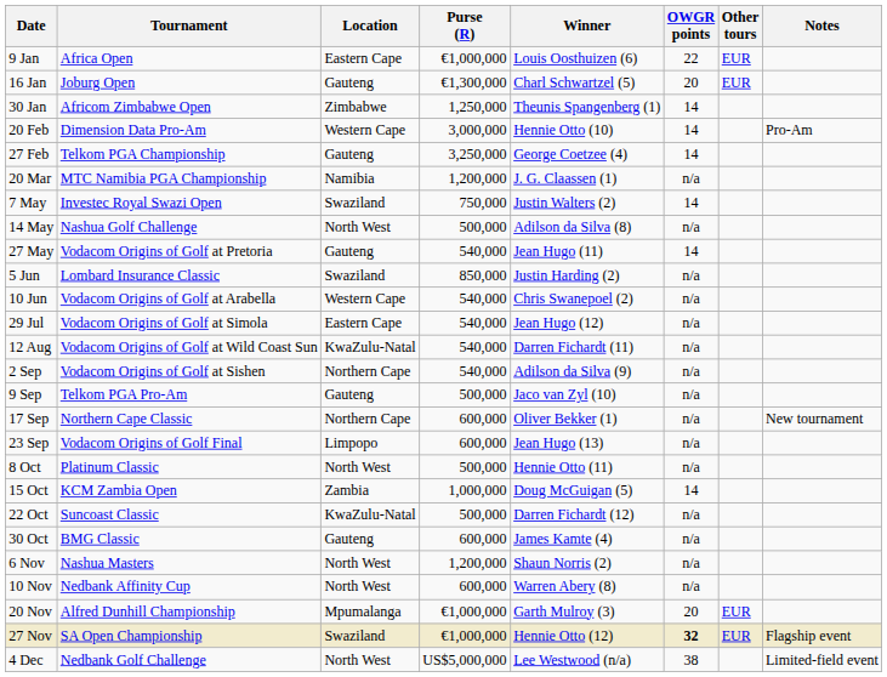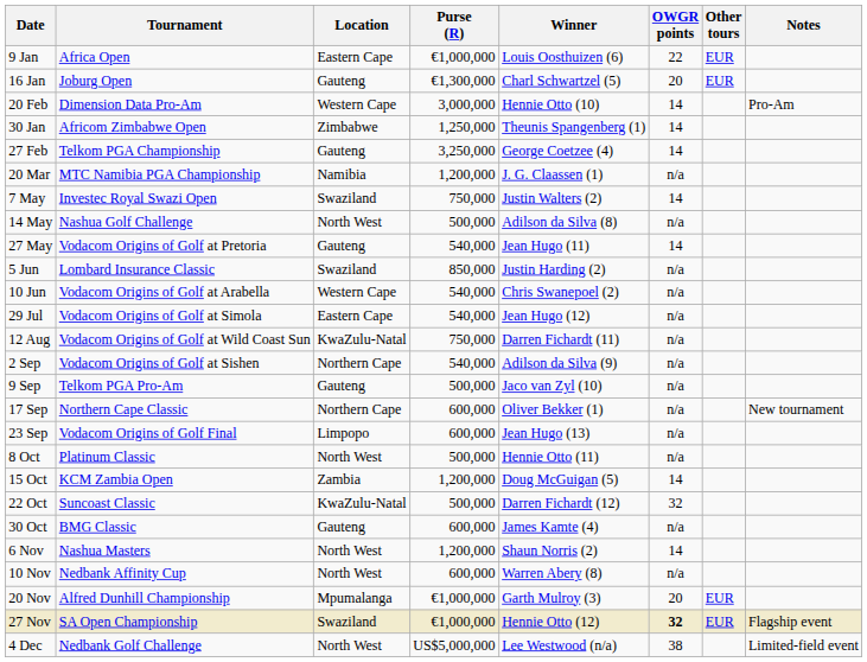 <table class="wikitable" style="font-size:95%">
 <tr>
 <th>Date</th>
 <th>Tournament</th>
 <th>Location</th>
 <th>Purse<br>(<a href='#'>R</a>)</th>
 <th>Winner</th>
 <th><a href='#'>OWGR</a><br>points</th>
 <th>Other<br>tours</th>
 <th>Notes</th>
 </tr>
 <tr>
 <td>9 Jan</td>
 <td><a href='#'>Africa Open</a></td>
 <td>Eastern Cape</td>
 <td align=right>€1,000,000</td>
 <td> <a href='#'>Louis Oosthuizen</a> (6)</td>
 <td align=center>22</td>
 <td><a href='#'>EUR</a></td>
 <td></td>
 </tr>
 <tr>
 <td>16 Jan</td>
 <td><a href='#'>Joburg Open</a></td>
 <td>Gauteng</td>
 <td align=right>€1,300,000</td>
 <td> <a href='#'>Charl Schwartzel</a> (5)</td>
 <td align=center>20</td>
 <td><a href='#'>EUR</a></td>
 <td></td>
 </tr>
 <tr>
+<td>20 Feb</td>
+<td><a href='#'>Dimension Data Pro-Am</a></td>
+<td>Western Cape</td>
+<td align=right>3,000,000</td>
+<td> <a href='#'>Hennie Otto</a> (10)</td>
+<td align=center>14</td>
+<td></td>
+<td>Pro-Am</td>
+</tr>
+<tr>
 <td>30 Jan</td>
 <td><a href='#'>Africom Zimbabwe Open</a></td>
 <td>Zimbabwe</td>
 <td align=right>1,250,000</td>
 <td> <a href='#'>Theunis Spangenberg</a> (1)</td>
 <td align=center>14</td>
 <td></td>
 <td></td>
-</tr>
-<tr>
-<td>20 Feb</td>
-<td><a href='#'>Dimension Data Pro-Am</a></td>
-<td>Western Cape</td>
-<td align=right>3,000,000</td>
-<td> <a href='#'>Hennie Otto</a> (10)</td>
-<td align=center>14</td>
-<td></td>
-<td>Pro-Am</td>
 </tr>
 <tr>
 <td>27 Feb</td>
 <td><a href='#'>Telkom PGA Championship</a></td>
 <td>Gauteng</td>
 <td align=right>3,250,000</td>
 <td> <a href='#'>George Coetzee</a> (4)</td>
 <td align=center>14</td>
 <td></td>
 <td></td>
 </tr>
 <tr>
 <td>20 Mar</td>
 <td><a href='#'>MTC Namibia PGA Championship</a></td>
 <td>Namibia</td>
 <td align=right>1,200,000</td>
 <td> <a href='#'>J. G. Claassen</a> (1)</td>
 <td align=center>n/a</td>
 <td></td>
 <td></td>
 </tr>
 <tr>
 <td>7 May</td>
 <td><a href='#'>Investec Royal Swazi Open</a></td>
 <td>Swaziland</td>
 <td align=right>750,000</td>
 <td> <a href='#'>Justin Walters</a> (2)</td>
 <td align=center>14</td>
 <td></td>
 <td></td>
 </tr>
 <tr>
 <td>14 May</td>
 <td><a href='#'>Nashua Golf Challenge</a></td>
 <td>North West</td>
 <td align=right>500,000</td>
 <td> <a href='#'>Adilson da Silva</a> (8)</td>
 <td align=center>n/a</td>
 <td></td>
 <td></td>
 </tr>
 <tr>
 <td>27 May</td>
 <td><a href='#'>Vodacom Origins of Golf</a> at Pretoria</td>
 <td>Gauteng</td>
 <td align=right>540,000</td>
 <td> <a href='#'>Jean Hugo</a> (11)</td>
 <td align=center>14</td>
 <td></td>
 <td></td>
 </tr>
 <tr>
 <td>5 Jun</td>
 <td><a href='#'>Lombard Insurance Classic</a></td>
 <td>Swaziland</td>
 <td align=right>850,000</td>
 <td> <a href='#'>Justin Harding</a> (2)</td>
 <td align=center>n/a</td>
 <td></td>
 <td></td>
 </tr>
 <tr>
 <td>10 Jun</td>
 <td><a href='#'>Vodacom Origins of Golf</a> at Arabella</td>
 <td>Western Cape</td>
 <td align=right>540,000</td>
 <td> <a href='#'>Chris Swanepoel</a> (2)</td>
 <td align=center>n/a</td>
 <td></td>
 <td></td>
 </tr>
 <tr>
 <td>29 Jul</td>
 <td><a href='#'>Vodacom Origins of Golf</a> at Simola</td>
 <td>Eastern Cape</td>
 <td align=right>540,000</td>
 <td> <a href='#'>Jean Hugo</a> (12)</td>
 <td align=center>n/a</td>
 <td></td>
 <td></td>
 </tr>
 <tr>
 <td>12 Aug</td>
 <td><a href='#'>Vodacom Origins of Golf</a> at Wild Coast Sun</td>
 <td>KwaZulu-Natal</td>
-<td align=right>540,000</td>
+<td align=right>750,000</td>
 <td> <a href='#'>Darren Fichardt</a> (11)</td>
 <td align=center>n/a</td>
 <td></td>
 <td></td>
 </tr>
 <tr>
 <td>2 Sep</td>
 <td><a href='#'>Vodacom Origins of Golf</a> at Sishen</td>
 <td>Northern Cape</td>
 <td align=right>540,000</td>
 <td> <a href='#'>Adilson da Silva</a> (9)</td>
 <td align=center>n/a</td>
 <td></td>
 <td></td>
 </tr>
 <tr>
 <td>9 Sep</td>
 <td><a href='#'>Telkom PGA Pro-Am</a></td>
 <td>Gauteng</td>
 <td align=right>500,000</td>
 <td> <a href='#'>Jaco van Zyl</a> (10)</td>
 <td align=center>n/a</td>
 <td></td>
 <td></td>
 </tr>
 <tr>
 <td>17 Sep</td>
 <td><a href='#'>Northern Cape Classic</a></td>
 <td>Northern Cape</td>
 <td align=right>600,000</td>
 <td> <a href='#'>Oliver Bekker</a> (1)</td>
 <td align=center>n/a</td>
 <td></td>
 <td>New tournament</td>
 </tr>
 <tr>
 <td>23 Sep</td>
 <td><a href='#'>Vodacom Origins of Golf Final</a></td>
 <td>Limpopo</td>
 <td align=right>600,000</td>
 <td> <a href='#'>Jean Hugo</a> (13)</td>
 <td align=center>n/a</td>
 <td></td>
 <td></td>
 </tr>
 <tr>
 <td>8 Oct</td>
 <td><a href='#'>Platinum Classic</a></td>
 <td>North West</td>
 <td align=right>500,000</td>
 <td> <a href='#'>Hennie Otto</a> (11)</td>
 <td align=center>n/a</td>
 <td></td>
 <td></td>
 </tr>
 <tr>
 <td>15 Oct</td>
 <td><a href='#'>KCM Zambia Open</a></td>
 <td>Zambia</td>
-<td align=right>1,000,000</td>
+<td align=right>1,200,000</td>
 <td> <a href='#'>Doug McGuigan</a> (5)</td>
 <td align=center>14</td>
 <td></td>
 <td></td>
 </tr>
 <tr>
 <td>22 Oct</td>
 <td><a href='#'>Suncoast Classic</a></td>
 <td>KwaZulu-Natal</td>
 <td align=right>500,000</td>
 <td> <a href='#'>Darren Fichardt</a> (12)</td>
-<td align=center>n/a</td>
+<td align=center>32</td>
 <td></td>
 <td></td>
 </tr>
 <tr>
 <td>30 Oct</td>
 <td><a href='#'>BMG Classic</a></td>
 <td>Gauteng</td>
 <td align=right>600,000</td>
 <td> <a href='#'>James Kamte</a> (4)</td>
 <td align=center>n/a</td>
 <td></td>
 <td></td>
 </tr>
 <tr>
 <td>6 Nov</td>
 <td><a href='#'>Nashua Masters</a></td>
 <td>North West</td>
 <td align=right>1,200,000</td>
 <td> <a href='#'>Shaun Norris</a> (2)</td>
-<td align=center>n/a</td>
+<td align=center>14</td>
 <td></td>
 <td></td>
 </tr>
 <tr>
 <td>10 Nov</td>
 <td><a href='#'>Nedbank Affinity Cup</a></td>
 <td>North West</td>
 <td align=right>600,000</td>
 <td> <a href='#'>Warren Abery</a> (8)</td>
 <td align=center>n/a</td>
 <td></td>
 <td></td>
 </tr>
 <tr>
 <td>20 Nov</td>
 <td><a href='#'>Alfred Dunhill Championship</a></td>
 <td>Mpumalanga</td>
 <td align=right>€1,000,000</td>
 <td> <a href='#'>Garth Mulroy</a> (3)</td>
 <td align=center>20</td>
 <td><a href='#'>EUR</a></td>
 <td></td>
 </tr>
 <tr style="background:#f2ecce;">
 <td>27 Nov</td>
 <td><a href='#'>SA Open Championship</a></td>
 <td>Swaziland</td>
 <td align=right>€1,000,000</td>
 <td> <a href='#'>Hennie Otto</a> (12)</td>
 <td align=center><strong>32</strong></td>
 <td><a href='#'>EUR</a></td>
 <td>Flagship event</td>
 </tr>
 <tr>
 <td>4 Dec</td>
 <td><a href='#'>Nedbank Golf Challenge</a></td>
 <td>North West</td>
 <td align=right>US$5,000,000</td>
 <td> <a href='#'>Lee Westwood</a> (n/a)</td>
 <td align=center>38</td>
 <td></td>
 <td>Limited-field event</td>
 </tr>
 </table>
